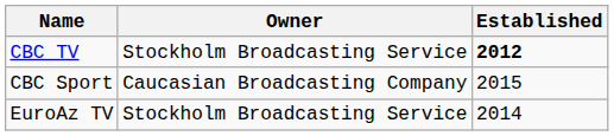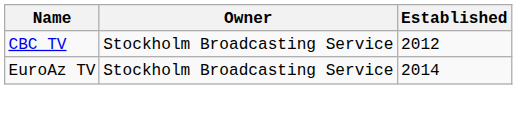 <table class="wikitable" border="1" class="wikitable sortable">
 <tr>
 <th>Name</th>
 <th>Owner</th>
 <th>Established</th>
 </tr>
 <tr>
 <td><a href='#'>CBC TV</a></td>
 <td>Stockholm Broadcasting Service</td>
-<td><strong>2012</strong></td>
-</tr>
-<tr>
-<td>CBC Sport</td>
-<td>Caucasian Broadcasting Company</td>
-<td>2015</td>
+<td>2012</td>
 </tr>
 <tr>
 <td>EuroAz TV</td>
 <td>Stockholm Broadcasting Service</td>
 <td>2014</td>
 </tr>
 </table>
